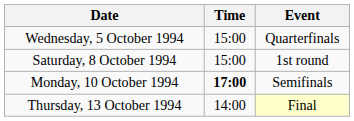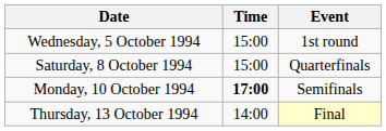 <table class = "wikitable" style="text-align:center;">
 <tr>
 <th width=220>Date</th>
 <th width=50>Time</th>
 <th width=100>Event</th>
 </tr>
 <tr>
 <td>Wednesday, 5 October 1994</td>
 <td>15:00</td>
-<td>Quarterfinals</td>
+<td>1st round</td>
 </tr>
 <tr>
 <td>Saturday, 8 October 1994</td>
 <td>15:00</td>
-<td>1st round</td>
+<td>Quarterfinals</td>
 </tr>
 <tr>
 <td>Monday, 10 October 1994</td>
 <td><strong>17:00</strong></td>
 <td>Semifinals</td>
 </tr>
 <tr>
 <td>Thursday, 13 October 1994</td>
 <td>14:00</td>
 <td bgcolor=ffffcc>Final</td>
 </tr>
 </table>
